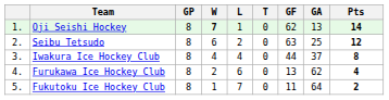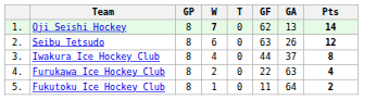 <table class="wikitable">
 <tr>
 <th width="30"></th>
 <th width="200">Team</th>
 <th width="30">GP</th>
 <th width="30">W</th>
-<th width="30">L</th>
 <th width="30">T</th>
 <th width="30">GF</th>
 <th width="30">GA</th>
 <th width="70">Pts</th>
 </tr>
 <tr bgcolor="#e6fae6" align="center">
 <td>1.</td>
 <td align="left"><a href='#'>Oji Seishi Hockey</a></td>
 <td>8</td>
 <td><strong>7</strong></td>
-<td>1</td>
 <td>0</td>
 <td>62</td>
 <td>13</td>
 <td><strong>14</strong></td>
 </tr>
 <tr bgcolor="#FFFFFF" align="center">
 <td>2.</td>
 <td align="left"><a href='#'>Seibu Tetsudo</a></td>
 <td>8</td>
 <td>6</td>
-<td>2</td>
 <td>0</td>
 <td>63</td>
-<td>25</td>
+<td>26</td>
 <td><strong>12</strong></td>
 </tr>
 <tr bgcolor="#FFFFFF" align="center">
 <td>3.</td>
 <td align="left"><a href='#'>Iwakura Ice Hockey Club</a></td>
 <td>8</td>
-<td>4</td>
 <td>4</td>
 <td>0</td>
 <td>44</td>
 <td>37</td>
 <td><strong>8</strong></td>
 </tr>
 <tr bgcolor="#FFFFFF" align="center">
 <td>4.</td>
 <td align="left"><a href='#'>Furukawa Ice Hockey Club</a></td>
 <td>8</td>
 <td>2</td>
-<td>6</td>
 <td>0</td>
-<td>13</td>
-<td>62</td>
+<td>22</td>
+<td>63</td>
 <td><strong>4</strong></td>
 </tr>
 <tr bgcolor="#FFFFFF" align="center">
 <td>5.</td>
 <td align="left"><a href='#'>Fukutoku Ice Hockey Club</a></td>
 <td>8</td>
 <td>1</td>
-<td>7</td>
 <td>0</td>
 <td>11</td>
 <td>64</td>
 <td><strong>2</strong></td>
 </tr>
 </table>
